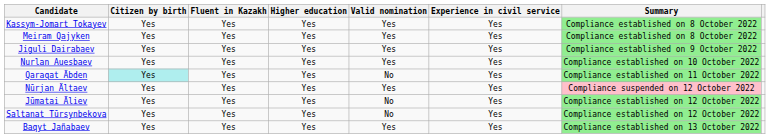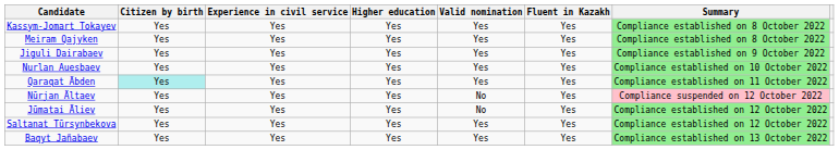 <table class="wikitable">
 <tr>
 <th>Candidate</th>
 <th>Citizen by birth</th>
-<th>Fluent in Kazakh</th>
+<th>Experience in civil service</th>
 <th>Higher education</th>
 <th>Valid nomination</th>
-<th>Experience in civil service</th>
+<th>Fluent in Kazakh</th>
 <th>Summary</th>
 <th></th>
 </tr>
 <tr>
 <td style="text-align:center;"><a href='#'>Kassym-Jomart Tokayev</a></td>
 <td style="text-align:center;">Yes </td>
 <td style="text-align:center;">Yes </td>
 <td style="text-align:center;">Yes </td>
 <td style="text-align:center;">Yes </td>
 <td style="text-align:center;">Yes </td>
 <td style="background-color:lightgreen; text-align:center;">Compliance established on 8 October 2022</td>
 <td style="text-align:center;"></td>
 </tr>
 <tr>
 <td style="text-align:center;"><a href='#'>Meiram Qajyken</a></td>
 <td style="text-align:center;">Yes </td>
 <td style="text-align:center;">Yes </td>
 <td style="text-align:center;">Yes </td>
 <td style="text-align:center;">Yes </td>
 <td style="text-align:center;">Yes </td>
 <td style="background-color:lightgreen; text-align:center;">Compliance established on 8 October 2022</td>
 <td></td>
 </tr>
 <tr>
 <td style="text-align:center;"><a href='#'>Jiguli Dairabaev</a></td>
 <td style="text-align:center;">Yes </td>
 <td style="text-align:center;">Yes </td>
 <td style="text-align:center;">Yes </td>
 <td style="text-align:center;">Yes </td>
 <td style="text-align:center;">Yes </td>
 <td style="background-color:lightgreen; text-align:center;">Compliance established on 9 October 2022</td>
 <td></td>
 </tr>
 <tr>
 <td style="text-align:center;"><a href='#'>Nurlan Auesbaev</a></td>
 <td style="text-align:center;">Yes </td>
 <td style="text-align:center;">Yes </td>
 <td style="text-align:center;">Yes </td>
 <td style="text-align:center;">Yes </td>
 <td style="text-align:center;">Yes </td>
 <td style="background-color:lightgreen; text-align:center;">Compliance established on 10 October 2022</td>
 <td></td>
 </tr>
 <tr>
 <td style="text-align:center;"><a href='#'>Qaraqat Äbden</a></td>
 <td style="background: paleturquoise; text-align:center;">Yes </td>
 <td style="text-align:center;">Yes </td>
 <td style="text-align:center;">Yes </td>
-<td style="text-align:center;">No </td>
+<td style="text-align:center;">Yes </td>
 <td style="text-align:center;">Yes </td>
 <td style="background-color:lightgreen; text-align:center;">Compliance established on 11 October 2022</td>
 <td></td>
 </tr>
 <tr>
 <td style="text-align:center;"><a href='#'>Nūrjan Ältaev</a></td>
 <td style="text-align:center;">Yes </td>
 <td style="text-align:center;">Yes </td>
 <td style="text-align:center;">Yes </td>
-<td style="text-align:center;">Yes </td>
+<td style="text-align:center;">No </td>
 <td style="text-align:center;">Yes </td>
 <td style="background-color:pink; text-align:center;">Compliance suspended on 12 October 2022</td>
 <td></td>
 </tr>
 <tr>
 <td style="text-align:center;"><a href='#'>Jūmatai Äliev</a></td>
 <td style="text-align:center;">Yes </td>
 <td style="text-align:center;">Yes </td>
 <td style="text-align:center;">Yes </td>
 <td style="text-align:center;">No </td>
 <td style="text-align:center;">Yes </td>
 <td style="background-color:lightgreen; text-align:center;">Compliance established on 12 October 2022</td>
 <td></td>
 </tr>
 <tr>
 <td style="text-align:center;"><a href='#'>Saltanat Tūrsynbekova</a></td>
 <td style="text-align:center;">Yes </td>
 <td style="text-align:center;">Yes </td>
 <td style="text-align:center;">Yes </td>
-<td style="text-align:center;">No </td>
+<td style="text-align:center;">Yes </td>
 <td style="text-align:center;">Yes </td>
 <td style="background-color:lightgreen; text-align:center;">Compliance established on 12 October 2022</td>
 <td></td>
 </tr>
 <tr>
 <td style="text-align:center;"><a href='#'>Baqyt Jañabaev</a></td>
 <td style="text-align:center;">Yes </td>
 <td style="text-align:center;">Yes </td>
 <td style="text-align:center;">Yes </td>
 <td style="text-align:center;">Yes </td>
 <td style="text-align:center;">Yes </td>
 <td style="background-color:lightgreen; text-align:center;">Compliance established on 13 October 2022</td>
 <td></td>
 </tr>
 </table>
